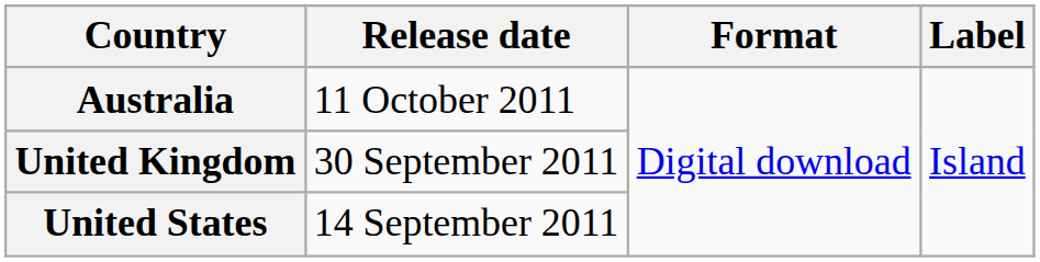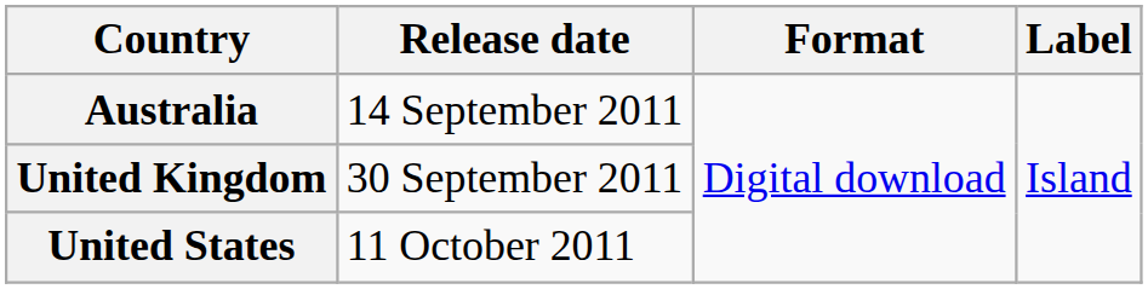 <table class="wikitable plainrowheaders">
 <tr>
 <th scope="col">Country</th>
 <th scope="col">Release date</th>
 <th scope="col">Format</th>
 <th scope="col">Label</th>
 </tr>
 <tr>
 <th scope="row">Australia</th>
-<td>11 October 2011</td>
+<td>14 September 2011</td>
 <td rowspan="3"><a href='#'>Digital download</a></td>
 <td rowspan="3"><a href='#'>Island</a></td>
 </tr>
 <tr>
 <th scope="row">United Kingdom</th>
 <td>30 September 2011</td>
 </tr>
 <tr>
 <th scope="row">United States</th>
-<td>14 September 2011</td>
+<td>11 October 2011</td>
 </tr>
 </table>
